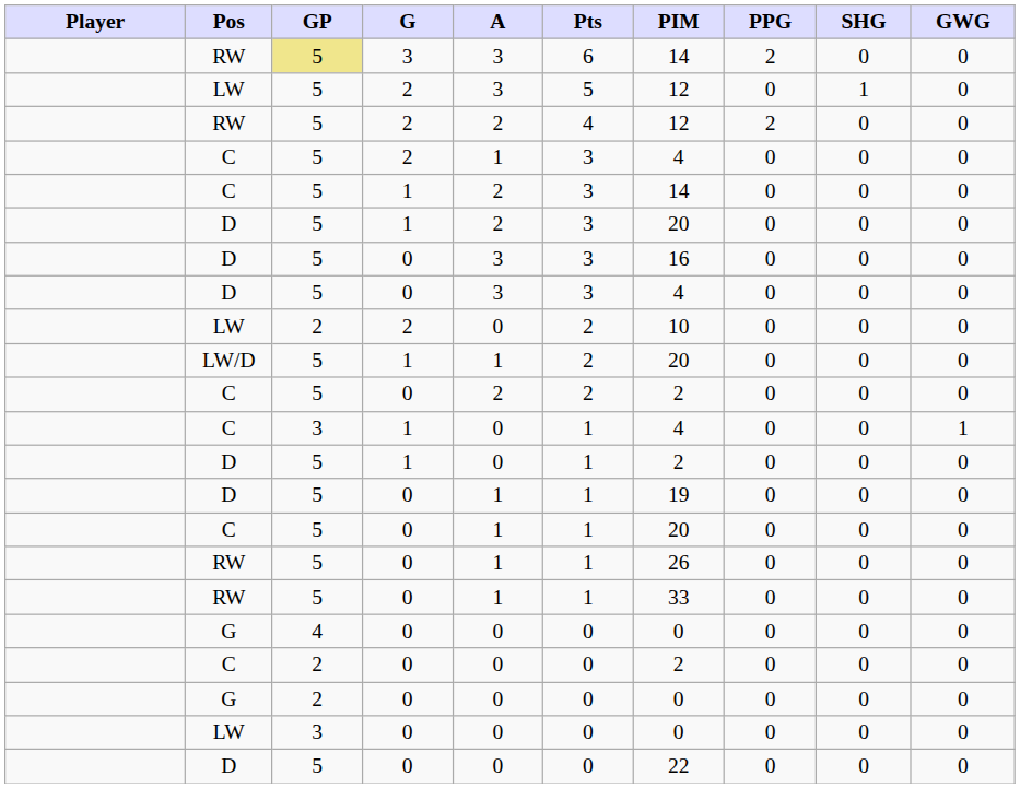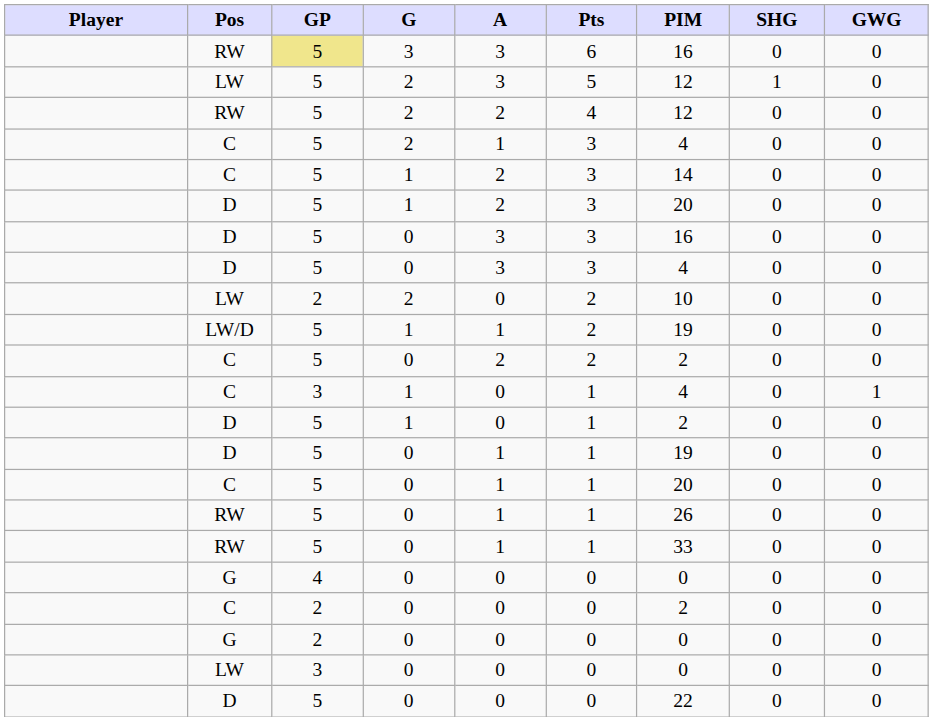 <table style="width:60%;" class="wikitable sortable">
 <tr style="text-align:center;">
 <th style="background:#ddf; width:10%;">Player</th>
 <th style="background:#ddf; width:3%;" title="Position">Pos</th>
 <th style="background:#ddf; width:5%;" title="Games played">GP</th>
 <th style="background:#ddf; width:5%;" title="Goals">G</th>
 <th style="background:#ddf; width:5%;" title="Assists">A</th>
 <th style="background:#ddf; width:5%;" title="Points">Pts</th>
 <th style="background:#ddf; width:5%;" title="Penalties in Minutes">PIM</th>
-<th style="background:#ddf; width:5%;" title="Power Play Goals">PPG</th>
 <th style="background:#ddf; width:5%;" title="Short-handed Goals">SHG</th>
 <th style="background:#ddf; width:5%;" title="Game-winning Goals">GWG</th>
 </tr>
 <tr style="text-align:center;">
 <td style="text-align:right;"></td>
 <td>RW</td>
 <td style="background: khaki;">5</td>
 <td>3</td>
 <td>3</td>
 <td>6</td>
-<td>14</td>
-<td>2</td>
+<td>16</td>
 <td>0</td>
 <td>0</td>
 </tr>
 <tr style="text-align:center;">
 <td style="text-align:right;"></td>
 <td>LW</td>
 <td>5</td>
 <td>2</td>
 <td>3</td>
 <td>5</td>
 <td>12</td>
-<td>0</td>
 <td>1</td>
 <td>0</td>
 </tr>
 <tr style="text-align:center;">
 <td style="text-align:right;"></td>
 <td>RW</td>
 <td>5</td>
 <td>2</td>
 <td>2</td>
 <td>4</td>
 <td>12</td>
-<td>2</td>
 <td>0</td>
 <td>0</td>
 </tr>
 <tr style="text-align:center;">
 <td style="text-align:right;"></td>
 <td>C</td>
 <td>5</td>
 <td>2</td>
 <td>1</td>
 <td>3</td>
 <td>4</td>
 <td>0</td>
 <td>0</td>
-<td>0</td>
 </tr>
 <tr style="text-align:center;">
 <td style="text-align:right;"></td>
 <td>C</td>
 <td>5</td>
 <td>1</td>
 <td>2</td>
 <td>3</td>
 <td>14</td>
-<td>0</td>
 <td>0</td>
 <td>0</td>
 </tr>
 <tr style="text-align:center;">
 <td style="text-align:right;"></td>
 <td>D</td>
 <td>5</td>
 <td>1</td>
 <td>2</td>
 <td>3</td>
 <td>20</td>
 <td>0</td>
 <td>0</td>
-<td>0</td>
 </tr>
 <tr style="text-align:center;">
 <td style="text-align:right;"></td>
 <td>D</td>
 <td>5</td>
 <td>0</td>
 <td>3</td>
 <td>3</td>
 <td>16</td>
-<td>0</td>
 <td>0</td>
 <td>0</td>
 </tr>
 <tr style="text-align:center;">
 <td style="text-align:right;"></td>
 <td>D</td>
 <td>5</td>
 <td>0</td>
 <td>3</td>
 <td>3</td>
 <td>4</td>
 <td>0</td>
 <td>0</td>
-<td>0</td>
 </tr>
 <tr style="text-align:center;">
 <td style="text-align:right;"></td>
 <td>LW</td>
 <td>2</td>
 <td>2</td>
 <td>0</td>
 <td>2</td>
 <td>10</td>
 <td>0</td>
 <td>0</td>
-<td>0</td>
 </tr>
 <tr style="text-align:center;">
 <td style="text-align:right;"></td>
 <td>LW/D</td>
 <td>5</td>
 <td>1</td>
 <td>1</td>
 <td>2</td>
-<td>20</td>
-<td>0</td>
+<td>19</td>
 <td>0</td>
 <td>0</td>
 </tr>
 <tr style="text-align:center;">
 <td style="text-align:right;"></td>
 <td>C</td>
 <td>5</td>
 <td>0</td>
 <td>2</td>
 <td>2</td>
 <td>2</td>
 <td>0</td>
 <td>0</td>
-<td>0</td>
 </tr>
 <tr style="text-align:center;">
 <td style="text-align:right;"></td>
 <td>C</td>
 <td>3</td>
 <td>1</td>
 <td>0</td>
 <td>1</td>
 <td>4</td>
-<td>0</td>
 <td>0</td>
 <td>1</td>
 </tr>
 <tr style="text-align:center;">
 <td style="text-align:right;"></td>
 <td>D</td>
 <td>5</td>
 <td>1</td>
 <td>0</td>
 <td>1</td>
 <td>2</td>
 <td>0</td>
 <td>0</td>
-<td>0</td>
 </tr>
 <tr style="text-align:center;">
 <td style="text-align:right;"></td>
 <td>D</td>
 <td>5</td>
 <td>0</td>
 <td>1</td>
 <td>1</td>
 <td>19</td>
-<td>0</td>
 <td>0</td>
 <td>0</td>
 </tr>
 <tr style="text-align:center;">
 <td style="text-align:right;"></td>
 <td>C</td>
 <td>5</td>
 <td>0</td>
 <td>1</td>
 <td>1</td>
 <td>20</td>
 <td>0</td>
 <td>0</td>
-<td>0</td>
 </tr>
 <tr style="text-align:center;">
 <td style="text-align:right;"></td>
 <td>RW</td>
 <td>5</td>
 <td>0</td>
 <td>1</td>
 <td>1</td>
 <td>26</td>
-<td>0</td>
 <td>0</td>
 <td>0</td>
 </tr>
 <tr style="text-align:center;">
 <td style="text-align:right;"></td>
 <td>RW</td>
 <td>5</td>
 <td>0</td>
 <td>1</td>
 <td>1</td>
 <td>33</td>
 <td>0</td>
 <td>0</td>
-<td>0</td>
 </tr>
 <tr style="text-align:center;">
 <td style="text-align:right;"></td>
 <td>G</td>
 <td>4</td>
-<td>0</td>
 <td>0</td>
 <td>0</td>
 <td>0</td>
 <td>0</td>
 <td>0</td>
 <td>0</td>
 </tr>
 <tr style="text-align:center;">
 <td style="text-align:right;"></td>
 <td>C</td>
 <td>2</td>
 <td>0</td>
 <td>0</td>
 <td>0</td>
 <td>2</td>
 <td>0</td>
 <td>0</td>
-<td>0</td>
 </tr>
 <tr style="text-align:center;">
 <td style="text-align:right;"></td>
 <td>G</td>
 <td>2</td>
-<td>0</td>
 <td>0</td>
 <td>0</td>
 <td>0</td>
 <td>0</td>
 <td>0</td>
 <td>0</td>
 </tr>
 <tr style="text-align:center;">
 <td style="text-align:right;"></td>
 <td>LW</td>
 <td>3</td>
 <td>0</td>
 <td>0</td>
 <td>0</td>
 <td>0</td>
 <td>0</td>
 <td>0</td>
-<td>0</td>
 </tr>
 <tr style="text-align:center;">
 <td style="text-align:right;"></td>
 <td>D</td>
 <td>5</td>
 <td>0</td>
 <td>0</td>
 <td>0</td>
 <td>22</td>
 <td>0</td>
 <td>0</td>
-<td>0</td>
 </tr>
 </table>
